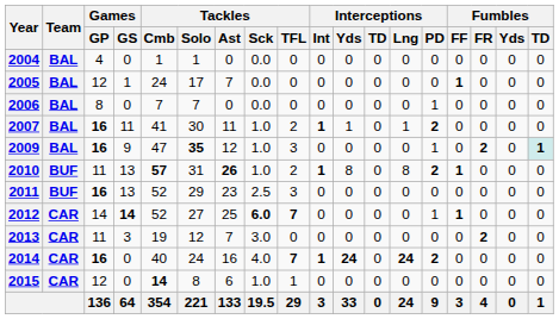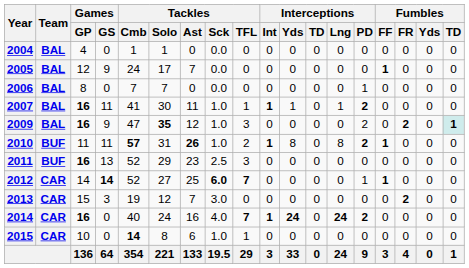 <table class="wikitable" style="text-align:center">
 <tr>
 <th rowspan="2">Year</th>
 <th rowspan="2">Team</th>
 <th colspan="2">Games</th>
 <th colspan="5">Tackles</th>
 <th colspan="5">Interceptions</th>
 <th colspan="4">Fumbles</th>
 </tr>
 <tr>
 <th>GP</th>
 <th>GS</th>
 <th>Cmb</th>
 <th>Solo</th>
 <th>Ast</th>
 <th>Sck</th>
 <th>TFL</th>
 <th>Int</th>
 <th>Yds</th>
 <th>TD</th>
 <th>Lng</th>
 <th>PD</th>
 <th>FF</th>
 <th>FR</th>
 <th>Yds</th>
 <th>TD</th>
 </tr>
 <tr>
 <th><a href='#'>2004</a></th>
 <th><a href='#'>BAL</a></th>
 <td>4</td>
 <td>0</td>
 <td>1</td>
 <td>1</td>
 <td>0</td>
 <td>0.0</td>
 <td>0</td>
 <td>0</td>
 <td>0</td>
 <td>0</td>
 <td>0</td>
 <td>0</td>
 <td>0</td>
 <td>0</td>
 <td>0</td>
 <td>0</td>
 </tr>
 <tr>
 <th><a href='#'>2005</a></th>
 <th><a href='#'>BAL</a></th>
 <td>12</td>
-<td>1</td>
+<td>9</td>
 <td>24</td>
 <td>17</td>
 <td>7</td>
 <td>0.0</td>
 <td>0</td>
 <td>0</td>
 <td>0</td>
 <td>0</td>
 <td>0</td>
 <td>0</td>
 <td><strong>1</strong></td>
 <td>0</td>
 <td>0</td>
 <td>0</td>
 </tr>
 <tr>
 <th><a href='#'>2006</a></th>
 <th><a href='#'>BAL</a></th>
 <td>8</td>
 <td>0</td>
 <td>7</td>
 <td>7</td>
 <td>0</td>
 <td>0.0</td>
 <td>0</td>
 <td>0</td>
 <td>0</td>
 <td>0</td>
 <td>0</td>
 <td>1</td>
 <td>0</td>
 <td>0</td>
 <td>0</td>
 <td>0</td>
 </tr>
 <tr>
 <th><a href='#'>2007</a></th>
 <th><a href='#'>BAL</a></th>
 <td><strong>16</strong></td>
 <td>11</td>
 <td>41</td>
 <td>30</td>
 <td>11</td>
 <td>1.0</td>
-<td>2</td>
+<td>1</td>
 <td><strong>1</strong></td>
 <td>1</td>
 <td>0</td>
 <td>1</td>
 <td><strong>2</strong></td>
 <td>0</td>
 <td>0</td>
 <td>0</td>
 <td>0</td>
 </tr>
 <tr>
 <th><a href='#'>2009</a></th>
 <th><a href='#'>BAL</a></th>
 <td><strong>16</strong></td>
 <td>9</td>
 <td>47</td>
 <td><strong>35</strong></td>
 <td>12</td>
 <td>1.0</td>
 <td>3</td>
 <td>0</td>
 <td>0</td>
 <td>0</td>
 <td>0</td>
-<td>1</td>
+<td>2</td>
 <td>0</td>
 <td><strong>2</strong></td>
 <td>0</td>
 <td style="background:#cfecec;"><strong>1</strong></td>
 </tr>
 <tr>
 <th><a href='#'>2010</a></th>
 <th><a href='#'>BUF</a></th>
 <td>11</td>
-<td>13</td>
+<td>11</td>
 <td><strong>57</strong></td>
 <td>31</td>
 <td><strong>26</strong></td>
 <td>1.0</td>
 <td>2</td>
 <td><strong>1</strong></td>
 <td>8</td>
 <td>0</td>
 <td>8</td>
 <td><strong>2</strong></td>
 <td><strong>1</strong></td>
 <td>0</td>
 <td>0</td>
 <td>0</td>
 </tr>
 <tr>
 <th><a href='#'>2011</a></th>
 <th><a href='#'>BUF</a></th>
 <td><strong>16</strong></td>
 <td>13</td>
 <td>52</td>
 <td>29</td>
 <td>23</td>
 <td>2.5</td>
 <td>3</td>
 <td>0</td>
 <td>0</td>
 <td>0</td>
 <td>0</td>
 <td>0</td>
 <td>0</td>
 <td>0</td>
 <td>0</td>
 <td>0</td>
 </tr>
 <tr>
 <th><a href='#'>2012</a></th>
 <th><a href='#'>CAR</a></th>
 <td>14</td>
 <td><strong>14</strong></td>
 <td>52</td>
 <td>27</td>
 <td>25</td>
 <td><strong>6.0</strong></td>
 <td><strong>7</strong></td>
 <td>0</td>
 <td>0</td>
 <td>0</td>
 <td>0</td>
 <td>1</td>
 <td><strong>1</strong></td>
 <td>0</td>
 <td>0</td>
 <td>0</td>
 </tr>
 <tr>
 <th><a href='#'>2013</a></th>
 <th><a href='#'>CAR</a></th>
-<td>11</td>
+<td>15</td>
 <td>3</td>
 <td>19</td>
 <td>12</td>
 <td>7</td>
 <td>3.0</td>
 <td>0</td>
 <td>0</td>
 <td>0</td>
 <td>0</td>
 <td>0</td>
 <td>0</td>
 <td>0</td>
 <td><strong>2</strong></td>
 <td>0</td>
 <td>0</td>
 </tr>
 <tr>
 <th><a href='#'>2014</a></th>
 <th><a href='#'>CAR</a></th>
 <td><strong>16</strong></td>
 <td>0</td>
 <td>40</td>
 <td>24</td>
 <td>16</td>
 <td>4.0</td>
 <td><strong>7</strong></td>
 <td><strong>1</strong></td>
 <td><strong>24</strong></td>
 <td>0</td>
 <td><strong>24</strong></td>
 <td><strong>2</strong></td>
 <td>0</td>
 <td>0</td>
 <td>0</td>
 <td>0</td>
 </tr>
 <tr>
 <th><a href='#'>2015</a></th>
 <th><a href='#'>CAR</a></th>
-<td>12</td>
+<td>10</td>
 <td>0</td>
 <td><strong>14</strong></td>
 <td>8</td>
 <td>6</td>
 <td>1.0</td>
 <td>1</td>
 <td>0</td>
 <td>0</td>
 <td>0</td>
 <td>0</td>
 <td>0</td>
 <td>0</td>
 <td>0</td>
 <td>0</td>
 <td>0</td>
 </tr>
 <tr>
 <th colspan="2"></th>
 <th>136</th>
 <th>64</th>
 <th>354</th>
 <th>221</th>
 <th>133</th>
 <th>19.5</th>
 <th>29</th>
 <th>3</th>
 <th>33</th>
 <th>0</th>
 <th>24</th>
 <th>9</th>
 <th>3</th>
 <th>4</th>
 <th>0</th>
 <th>1</th>
 </tr>
 </table>
